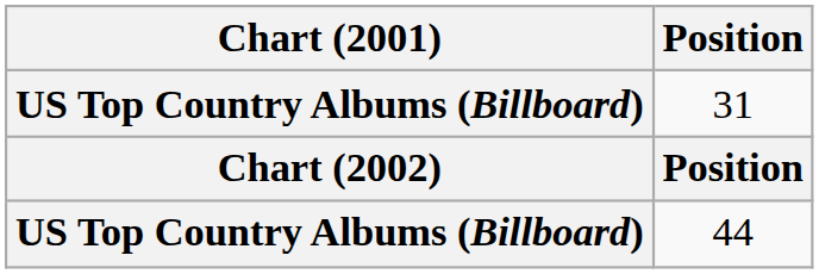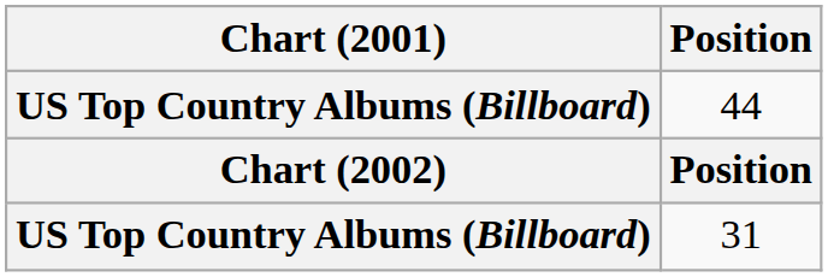 <table class="wikitable plainrowheaders" style="text-align:center">
 <tr>
 <th scope="col">Chart (2001)</th>
 <th scope="col">Position</th>
 </tr>
 <tr>
 <th scope="row">US Top Country Albums (<em>Billboard</em>)</th>
-<td>31</td>
+<td>44</td>
 </tr>
 <tr>
 <th scope="col">Chart (2002)</th>
 <th scope="col">Position</th>
 </tr>
 <tr>
 <th scope="row">US Top Country Albums (<em>Billboard</em>)</th>
-<td>44</td>
+<td>31</td>
 </tr>
 </table>
